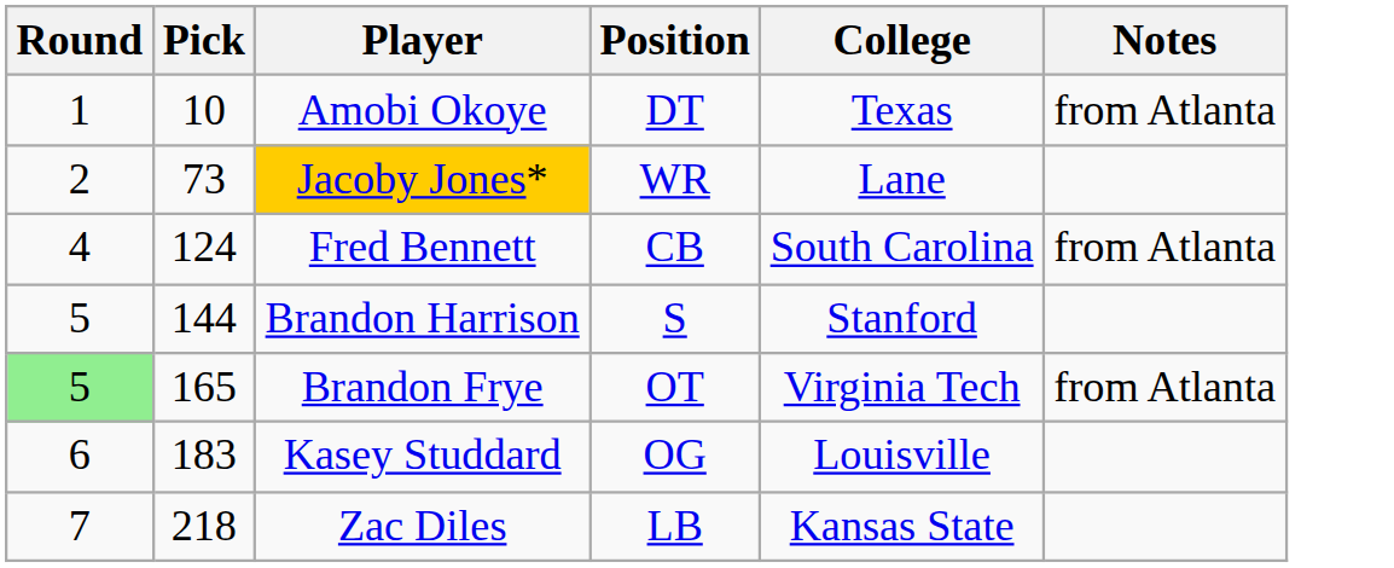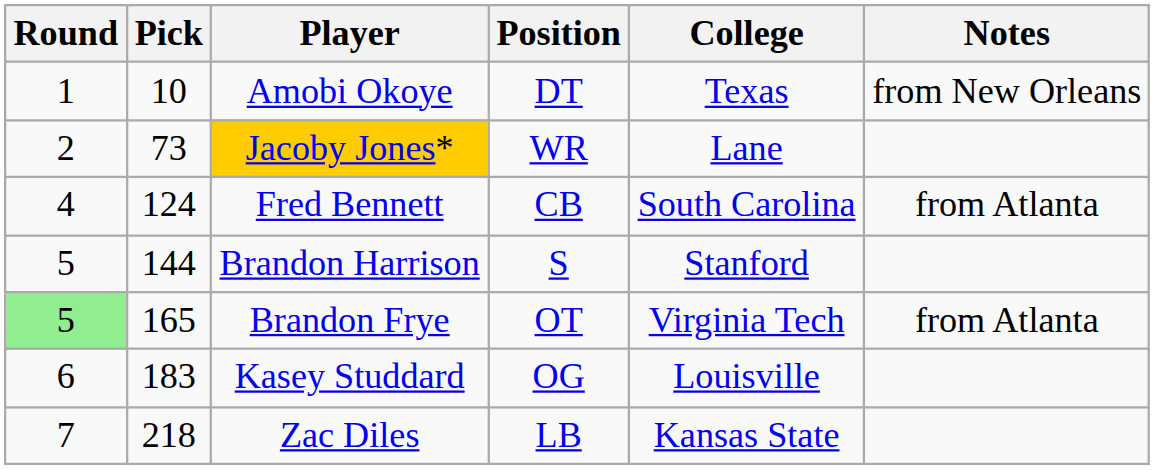 <table class="wikitable" style="text-align:center">
 <tr>
 <th>Round</th>
 <th>Pick</th>
 <th>Player</th>
 <th>Position</th>
 <th>College</th>
 <th>Notes</th>
 </tr>
 <tr>
 <td>1</td>
 <td>10</td>
 <td><a href='#'>Amobi Okoye</a></td>
 <td><a href='#'>DT</a></td>
 <td><a href='#'>Texas</a></td>
-<td>from Atlanta</td>
+<td>from New Orleans</td>
 </tr>
 <tr>
 <td>2</td>
 <td>73</td>
 <td style="background:#fc0;"><a href='#'>Jacoby Jones</a>*</td>
 <td><a href='#'>WR</a></td>
 <td><a href='#'>Lane</a></td>
 <td></td>
 </tr>
 <tr>
 <td>4</td>
 <td>124</td>
 <td><a href='#'>Fred Bennett</a></td>
 <td><a href='#'>CB</a></td>
 <td><a href='#'>South Carolina</a></td>
 <td>from Atlanta</td>
 </tr>
 <tr>
 <td>5</td>
 <td>144</td>
 <td><a href='#'>Brandon Harrison</a></td>
 <td><a href='#'>S</a></td>
 <td><a href='#'>Stanford</a></td>
 <td></td>
 </tr>
 <tr>
 <td style="background: lightgreen;">5</td>
 <td>165</td>
 <td><a href='#'>Brandon Frye</a></td>
 <td><a href='#'>OT</a></td>
 <td><a href='#'>Virginia Tech</a></td>
 <td>from Atlanta</td>
 </tr>
 <tr>
 <td>6</td>
 <td>183</td>
 <td><a href='#'>Kasey Studdard</a></td>
 <td><a href='#'>OG</a></td>
 <td><a href='#'>Louisville</a></td>
 <td></td>
 </tr>
 <tr>
 <td>7</td>
 <td>218</td>
 <td><a href='#'>Zac Diles</a></td>
 <td><a href='#'>LB</a></td>
 <td><a href='#'>Kansas State</a></td>
 <td></td>
 </tr>
 </table>
